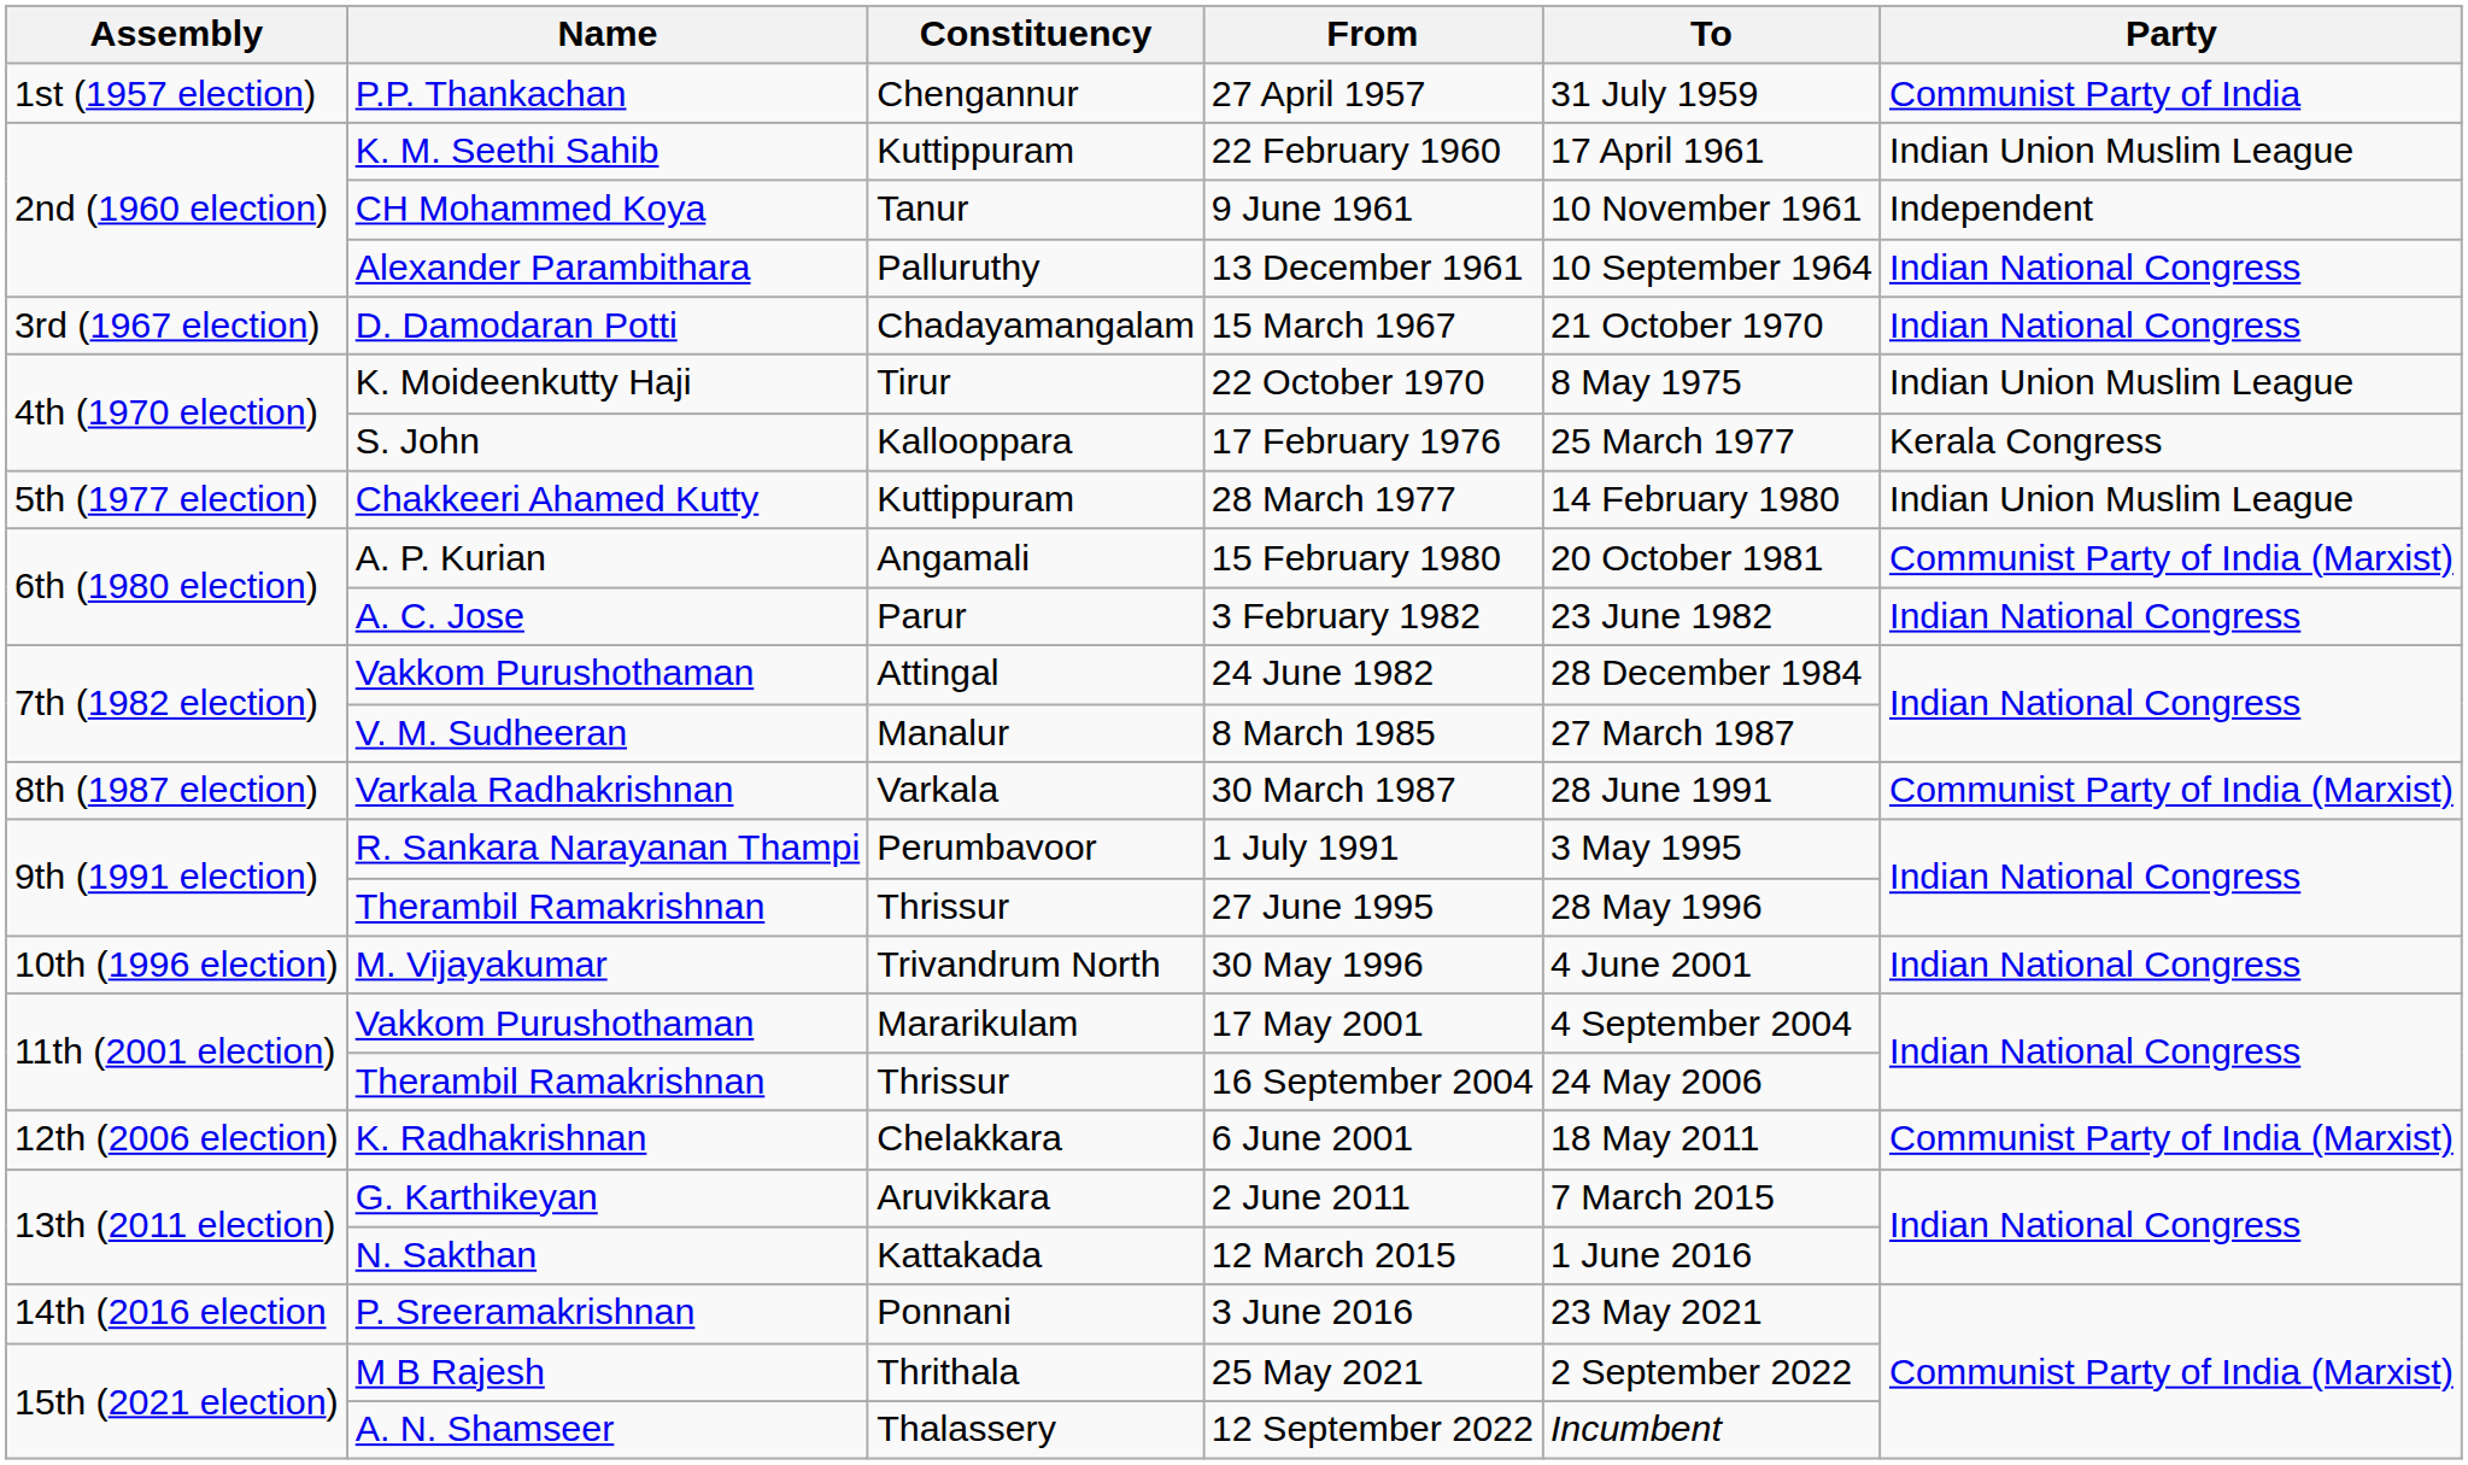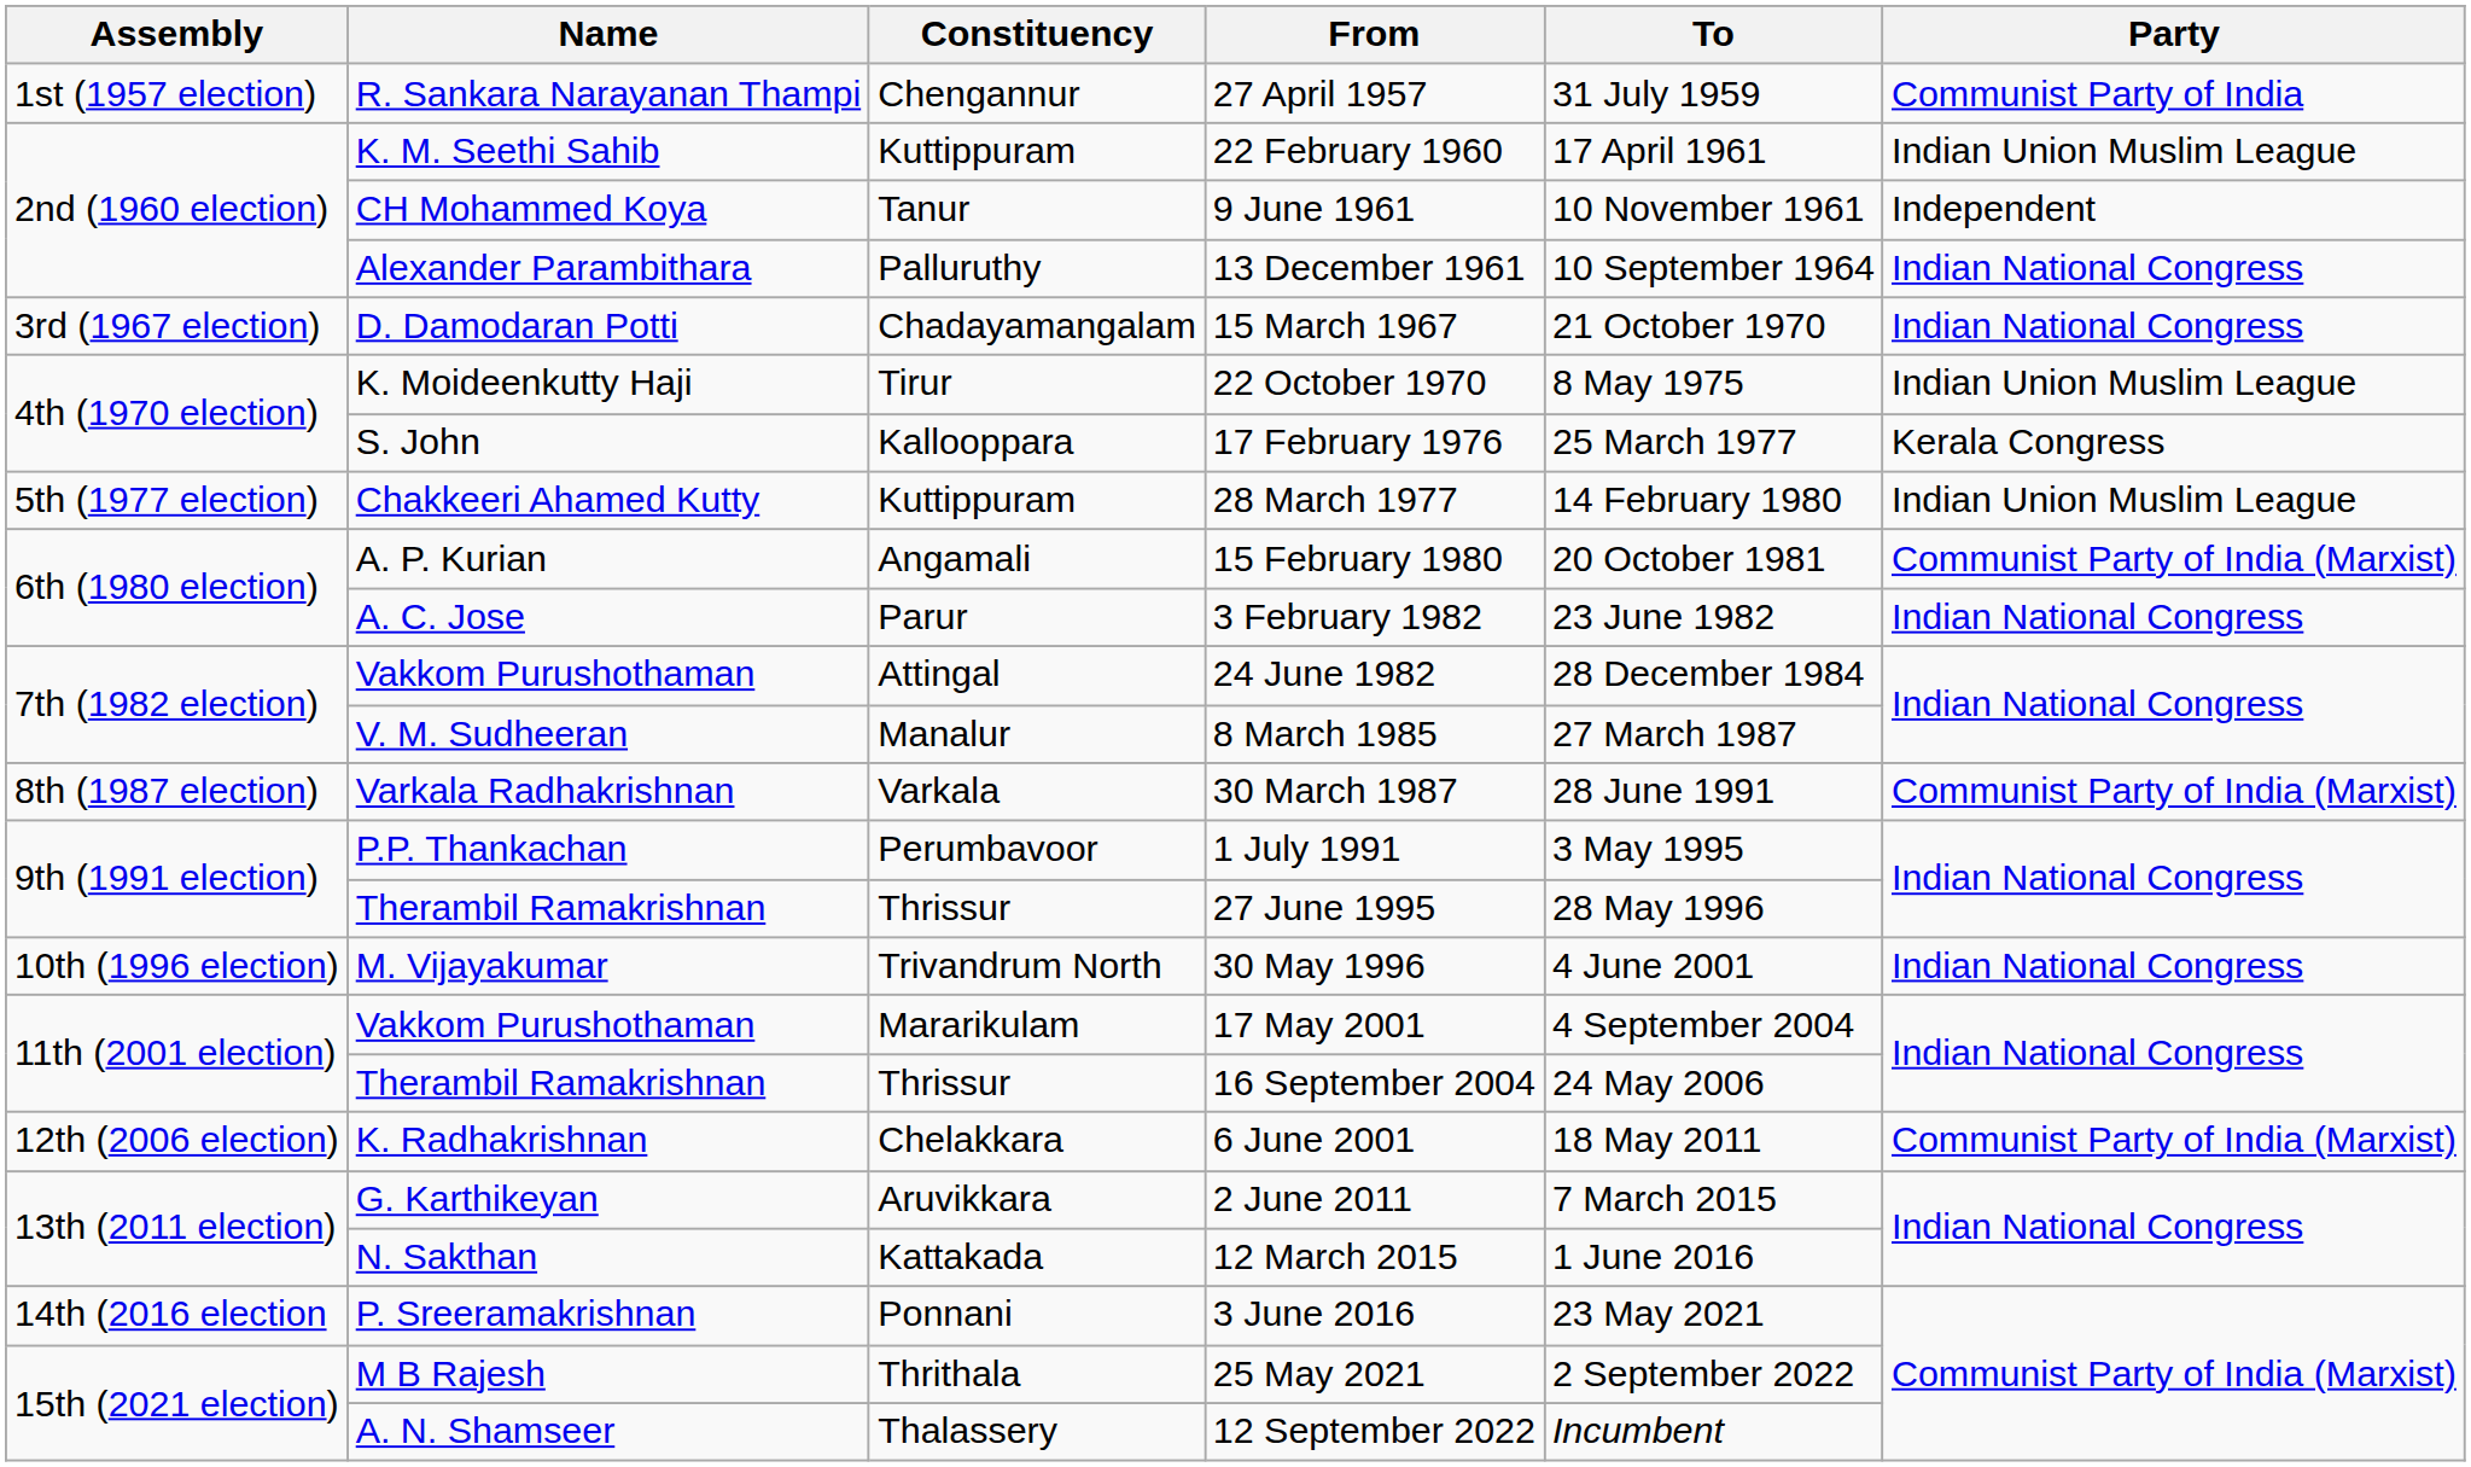 <table class="wikitable">
 <tr>
 <th>Assembly</th>
 <th>Name</th>
 <th>Constituency</th>
 <th>From</th>
 <th>To</th>
 <th>Party</th>
 </tr>
 <tr>
 <td>1st (<a href='#'>1957 election</a>)</td>
-<td><a href='#'>P.P. Thankachan</a></td>
+<td><a href='#'>R. Sankara Narayanan Thampi</a></td>
 <td>Chengannur</td>
 <td>27 April 1957</td>
 <td>31 July 1959</td>
 <td><a href='#'>Communist Party of India</a></td>
 </tr>
 <tr>
 <td rowspan="3">2nd (<a href='#'>1960 election</a>)</td>
 <td><a href='#'>K. M. Seethi Sahib</a></td>
 <td>Kuttippuram</td>
 <td>22 February 1960</td>
 <td>17 April 1961</td>
 <td>Indian Union Muslim League</td>
 </tr>
 <tr>
 <td><a href='#'>CH Mohammed Koya</a></td>
 <td>Tanur</td>
 <td>9 June 1961</td>
 <td>10 November 1961</td>
 <td>Independent</td>
 </tr>
 <tr>
 <td><a href='#'>Alexander Parambithara</a></td>
 <td>Palluruthy</td>
 <td>13 December 1961</td>
 <td>10 September 1964</td>
 <td><a href='#'>Indian National Congress</a></td>
 </tr>
 <tr>
 <td>3rd (<a href='#'>1967 election</a>)</td>
 <td><a href='#'>D. Damodaran Potti</a></td>
 <td>Chadayamangalam</td>
 <td>15 March 1967</td>
 <td>21 October 1970</td>
 <td><a href='#'>Indian National Congress</a></td>
 </tr>
 <tr>
 <td rowspan="2">4th (<a href='#'>1970 election</a>)</td>
 <td>K. Moideenkutty Haji</td>
 <td>Tirur</td>
 <td>22 October 1970</td>
 <td>8 May 1975</td>
 <td>Indian Union Muslim League</td>
 </tr>
 <tr>
 <td>S. John</td>
 <td>Kallooppara</td>
 <td>17 February 1976</td>
 <td>25 March 1977</td>
 <td>Kerala Congress</td>
 </tr>
 <tr>
 <td>5th (<a href='#'>1977 election</a>)</td>
 <td><a href='#'>Chakkeeri Ahamed Kutty</a></td>
 <td>Kuttippuram</td>
 <td>28 March 1977</td>
 <td>14 February 1980</td>
 <td>Indian Union Muslim League</td>
 </tr>
 <tr>
 <td rowspan="2">6th (<a href='#'>1980 election</a>)</td>
 <td>A. P. Kurian</td>
 <td>Angamali</td>
 <td>15 February 1980</td>
 <td>20 October 1981</td>
 <td><a href='#'>Communist Party of India (Marxist)</a></td>
 </tr>
 <tr>
 <td><a href='#'>A. C. Jose</a></td>
 <td>Parur</td>
 <td>3 February 1982</td>
 <td>23 June 1982</td>
 <td><a href='#'>Indian National Congress</a></td>
 </tr>
 <tr>
 <td rowspan="2">7th (<a href='#'>1982 election</a>)</td>
 <td><a href='#'>Vakkom Purushothaman</a></td>
 <td>Attingal</td>
 <td>24 June 1982</td>
 <td>28 December 1984</td>
 <td rowspan="2"><a href='#'>Indian National Congress</a></td>
 </tr>
 <tr>
 <td><a href='#'>V. M. Sudheeran</a></td>
 <td>Manalur</td>
 <td>8 March 1985</td>
 <td>27 March 1987</td>
 </tr>
 <tr>
 <td>8th (<a href='#'>1987 election</a>)</td>
 <td><a href='#'>Varkala Radhakrishnan</a></td>
 <td>Varkala</td>
 <td>30 March 1987</td>
 <td>28 June 1991</td>
 <td><a href='#'>Communist Party of India (Marxist)</a></td>
 </tr>
 <tr>
 <td rowspan="2">9th (<a href='#'>1991 election</a>)</td>
-<td><a href='#'>R. Sankara Narayanan Thampi</a></td>
+<td><a href='#'>P.P. Thankachan</a></td>
 <td>Perumbavoor</td>
 <td>1 July 1991</td>
 <td>3 May 1995</td>
 <td rowspan="2"><a href='#'>Indian National Congress</a></td>
 </tr>
 <tr>
 <td><a href='#'>Therambil Ramakrishnan</a></td>
 <td>Thrissur</td>
 <td>27 June 1995</td>
 <td>28 May 1996</td>
 </tr>
 <tr>
 <td>10th (<a href='#'>1996 election</a>)</td>
 <td><a href='#'>M. Vijayakumar</a></td>
 <td>Trivandrum North</td>
 <td>30 May 1996</td>
 <td>4 June 2001</td>
 <td><a href='#'>Indian National Congress</a></td>
 </tr>
 <tr>
 <td rowspan="2">11th (<a href='#'>2001 election</a>)</td>
 <td><a href='#'>Vakkom Purushothaman</a></td>
 <td>Mararikulam</td>
 <td>17 May 2001</td>
 <td>4 September 2004</td>
 <td rowspan="2"><a href='#'>Indian National Congress</a></td>
 </tr>
 <tr>
 <td><a href='#'>Therambil Ramakrishnan</a></td>
 <td>Thrissur</td>
 <td>16 September 2004</td>
 <td>24 May 2006</td>
 </tr>
 <tr>
 <td>12th (<a href='#'>2006 election</a>)</td>
 <td><a href='#'>K. Radhakrishnan</a></td>
 <td>Chelakkara</td>
 <td>6 June 2001</td>
 <td>18 May 2011</td>
 <td><a href='#'>Communist Party of India (Marxist)</a></td>
 </tr>
 <tr>
 <td rowspan="2">13th (<a href='#'>2011 election</a>)</td>
 <td><a href='#'>G. Karthikeyan</a></td>
 <td>Aruvikkara</td>
 <td>2 June 2011</td>
 <td>7 March 2015</td>
 <td rowspan="2"><a href='#'>Indian National Congress</a></td>
 </tr>
 <tr>
 <td><a href='#'>N. Sakthan</a></td>
 <td>Kattakada</td>
 <td>12 March 2015</td>
 <td>1 June 2016</td>
 </tr>
 <tr>
 <td>14th (<a href='#'>2016 election</a></td>
 <td><a href='#'>P. Sreeramakrishnan</a></td>
 <td>Ponnani</td>
 <td>3 June 2016</td>
 <td>23 May 2021</td>
 <td rowspan="3"><a href='#'>Communist Party of India (Marxist)</a></td>
 </tr>
 <tr>
 <td rowspan="2">15th (<a href='#'>2021 election</a>)</td>
 <td><a href='#'>M B Rajesh</a></td>
 <td>Thrithala</td>
 <td>25 May 2021</td>
 <td>2 September 2022</td>
 </tr>
 <tr>
 <td><a href='#'>A. N. Shamseer</a></td>
 <td>Thalassery</td>
 <td>12 September 2022</td>
 <td><em>Incumbent</em></td>
 </tr>
 </table>
